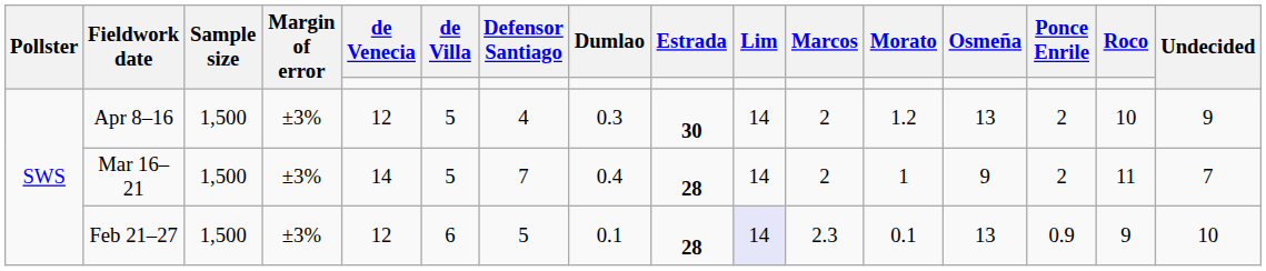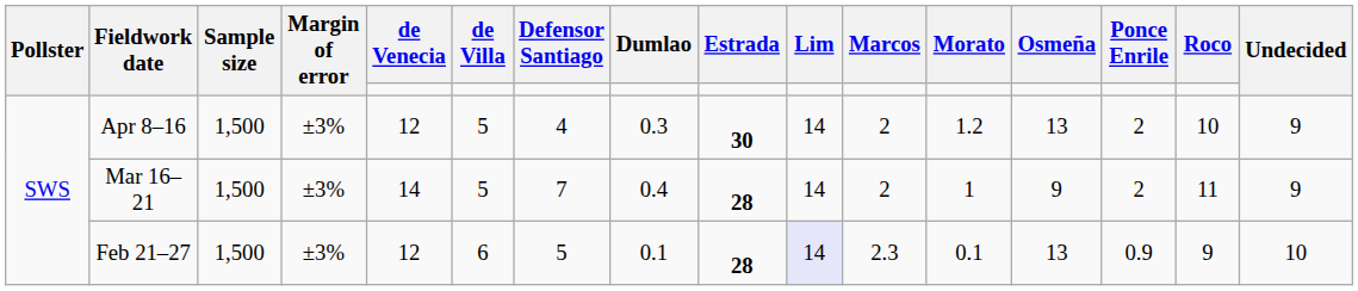 <table class="wikitable" style="font-size:90%; text-align:center;">
 <tr>
 <th rowspan="2">Pollster</th>
 <th rowspan="2">Fieldwork date</th>
 <th rowspan="2" width="60px">Sample size</th>
 <th rowspan="2" width="60px">Margin of error</th>
 <th width=60px><a href='#'>de Venecia</a></th>
 <th width=60px><a href='#'>de Villa</a></th>
 <th width=60px><a href='#'>Defensor Santiago</a></th>
 <th width=60px>Dumlao</th>
 <th width=60px><a href='#'>Estrada</a></th>
 <th width=60px><a href='#'>Lim</a></th>
 <th width=60px><a href='#'>Marcos</a></th>
 <th width=60px><a href='#'>Morato</a></th>
 <th width=60px><a href='#'>Osmeña</a></th>
 <th width=60px><a href='#'>Ponce Enrile</a></th>
 <th width=60px><a href='#'>Roco</a></th>
 <th rowspan="2" width="60px">Undecided</th>
 </tr>
 <tr>
 <td></td>
 <td></td>
 <td></td>
 <td></td>
 <td></td>
 <td></td>
 <td></td>
 <td></td>
 <td></td>
 <td></td>
 <td></td>
 </tr>
 <tr>
 <td rowspan="3"><a href='#'>SWS</a></td>
 <td>Apr 8–16</td>
 <td>1,500</td>
 <td>±3%</td>
 <td>12</td>
 <td>5</td>
 <td>4</td>
 <td>0.3</td>
 <td><br><strong> 30 </strong></td>
 <td>14</td>
 <td>2</td>
 <td>1.2</td>
 <td>13</td>
 <td>2</td>
 <td>10</td>
 <td>9</td>
 </tr>
 <tr>
 <td>Mar 16–21</td>
 <td>1,500</td>
 <td>±3%</td>
 <td>14</td>
 <td>5</td>
 <td>7</td>
 <td>0.4</td>
 <td><br><strong>28</strong></td>
 <td>14</td>
 <td>2</td>
 <td>1</td>
 <td>9</td>
 <td>2</td>
 <td>11</td>
-<td>7</td>
+<td>9</td>
 </tr>
 <tr>
 <td>Feb 21–27</td>
 <td>1,500</td>
 <td>±3%</td>
 <td>12</td>
 <td>6</td>
 <td>5</td>
 <td>0.1</td>
 <td><br><strong>28</strong></td>
 <td style="background: lavender;">14</td>
 <td>2.3</td>
 <td>0.1</td>
 <td>13</td>
 <td>0.9</td>
 <td>9</td>
 <td>10</td>
 </tr>
 </table>
